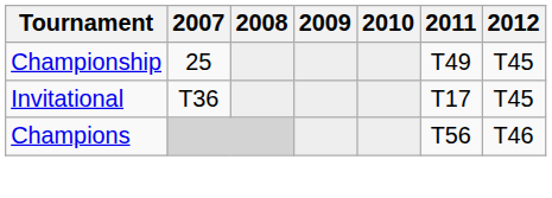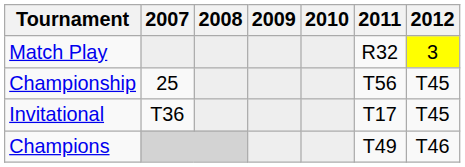 <table class="wikitable" style="text-align:center;">
 <tr>
 <th>Tournament</th>
 <th>2007</th>
 <th>2008</th>
 <th>2009</th>
 <th>2010</th>
 <th>2011</th>
 <th>2012</th>
 </tr>
 <tr>
+<td align="left"><a href='#'>Match Play</a></td>
+<td style="background:#eeeeee;"></td>
+<td style="background:#eeeeee;"></td>
+<td style="background:#eeeeee;"></td>
+<td style="background:#eeeeee;"></td>
+<td>R32</td>
+<td style="background:yellow;">3</td>
+</tr>
+<tr>
 <td align="left"><a href='#'>Championship</a></td>
 <td>25</td>
 <td style="background:#eeeeee;"></td>
 <td style="background:#eeeeee;"></td>
 <td style="background:#eeeeee;"></td>
-<td>T49</td>
+<td>T56</td>
 <td>T45</td>
 </tr>
 <tr>
 <td align="left"><a href='#'>Invitational</a></td>
 <td>T36</td>
 <td style="background:#eeeeee;"></td>
 <td style="background:#eeeeee;"></td>
 <td style="background:#eeeeee;"></td>
 <td>T17</td>
 <td>T45</td>
 </tr>
 <tr>
 <td align="left"><a href='#'>Champions</a></td>
 <td colspan=2 style="background:#D3D3D3;"></td>
 <td style="background:#eeeeee;"></td>
 <td style="background:#eeeeee;"></td>
-<td>T56</td>
+<td>T49</td>
 <td>T46</td>
 </tr>
 </table>
